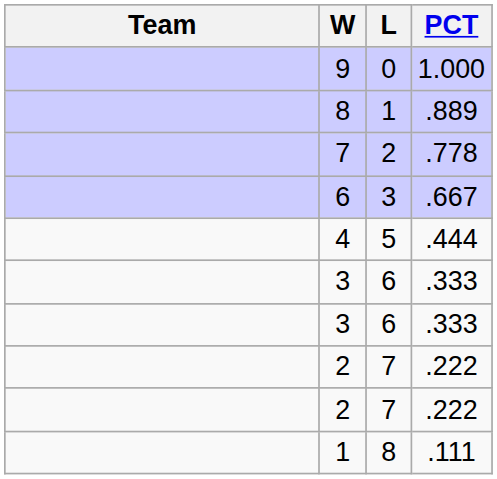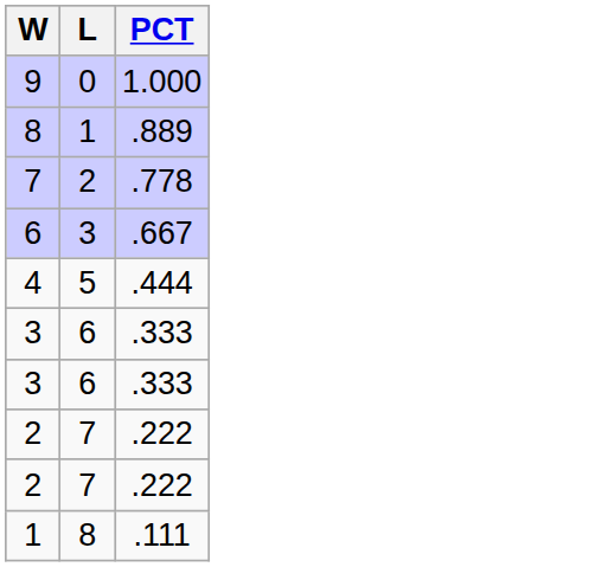 <table class="wikitable" style="text-align:center">
 <tr>
-<th width=180px>Team</th>
 <th width=20px>W</th>
 <th width=20px>L</th>
 <th width=30px><a href='#'>PCT</a></th>
 </tr>
 <tr bgcolor=#CCCCFF>
-<td align=left><strong></strong></td>
 <td>9</td>
 <td>0</td>
 <td>1.000</td>
 </tr>
 <tr bgcolor=#CCCCFF>
-<td align=left></td>
 <td>8</td>
 <td>1</td>
 <td>.889</td>
 </tr>
 <tr bgcolor=#CCCCFF>
-<td align=left></td>
 <td>7</td>
 <td>2</td>
 <td>.778</td>
 </tr>
 <tr bgcolor=#CCCCFF>
-<td align=left></td>
 <td>6</td>
 <td>3</td>
 <td>.667</td>
 </tr>
 <tr>
-<td align=left><em></em></td>
 <td>4</td>
 <td>5</td>
 <td>.444</td>
 </tr>
 <tr>
-<td align=left></td>
 <td>3</td>
 <td>6</td>
 <td>.333</td>
 </tr>
 <tr>
-<td align=left></td>
 <td>3</td>
 <td>6</td>
 <td>.333</td>
 </tr>
 <tr>
-<td align=left></td>
 <td>2</td>
 <td>7</td>
 <td>.222</td>
 </tr>
 <tr>
-<td align=left></td>
 <td>2</td>
 <td>7</td>
 <td>.222</td>
 </tr>
 <tr>
-<td align=left></td>
 <td>1</td>
 <td>8</td>
 <td>.111</td>
 </tr>
 </table>
